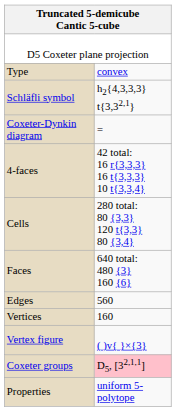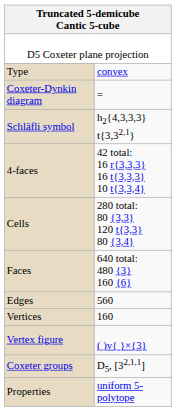 <table class="wikitable" align="right" style="margin-left:10px" width="250">
 <tr>
 <th bgcolor=#e7dcc3 colspan=2>Truncated 5-demicube<br>Cantic 5-cube</th>
 </tr>
 <tr>
 <td bgcolor=#ffffff align=center colspan=2><br>D5 Coxeter plane projection</td>
 </tr>
 <tr>
 <td bgcolor=#e7dcc3>Type</td>
 <td><a href='#'>convex</a></td>
 </tr>
 <tr>
+<td bgcolor=#e7dcc3><a href='#'>Coxeter-Dynkin diagram</a></td>
+<td> = </td>
+</tr>
+<tr>
 <td bgcolor=#e7dcc3><a href='#'>Schläfli symbol</a></td>
 <td>h<sub>2</sub>{4,3,3,3}<br>t{3,3<sup>2,1</sup>}</td>
-</tr>
-<tr>
-<td bgcolor=#e7dcc3><a href='#'>Coxeter-Dynkin diagram</a></td>
-<td> = </td>
 </tr>
 <tr>
 <td bgcolor=#e7dcc3>4-faces</td>
 <td>42 total:<br>16 <a href='#'>r{3,3,3}</a><br>16 <a href='#'>t{3,3,3}</a><br>10 <a href='#'>t{3,3,4}</a></td>
 </tr>
 <tr>
 <td bgcolor=#e7dcc3>Cells</td>
 <td>280 total:<br>80 <a href='#'>{3,3}</a><br>120 <a href='#'>t{3,3}</a><br>80 <a href='#'>{3,4}</a></td>
 </tr>
 <tr>
 <td bgcolor=#e7dcc3>Faces</td>
 <td>640 total:<br>480 <a href='#'>{3}</a><br>160 <a href='#'>{6}</a></td>
 </tr>
 <tr>
 <td bgcolor=#e7dcc3>Edges</td>
 <td>560</td>
 </tr>
 <tr>
 <td bgcolor=#e7dcc3>Vertices</td>
 <td>160</td>
 </tr>
 <tr>
 <td bgcolor=#e7dcc3><a href='#'>Vertex figure</a></td>
 <td><br><a href='#'>( )v{ }×{3}</a></td>
 </tr>
 <tr>
 <td bgcolor=#e7dcc3><a href='#'>Coxeter groups</a></td>
-<td style="background: pink;">D<sub>5</sub>, [3<sup>2,1,1</sup>]</td>
+<td>D<sub>5</sub>, [3<sup>2,1,1</sup>]</td>
 </tr>
 <tr>
 <td bgcolor=#e7dcc3>Properties</td>
 <td><a href='#'>uniform 5-polytope</a></td>
 </tr>
 </table>
